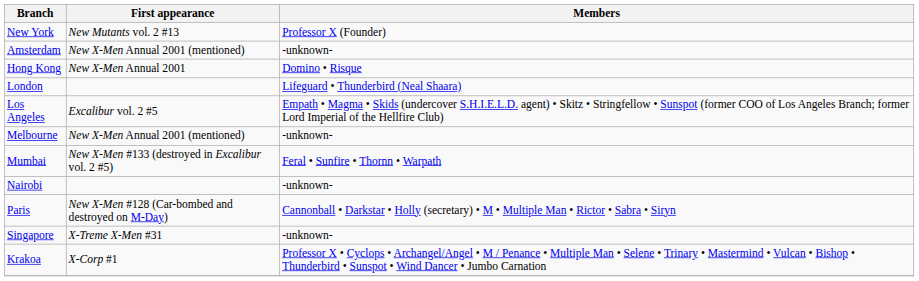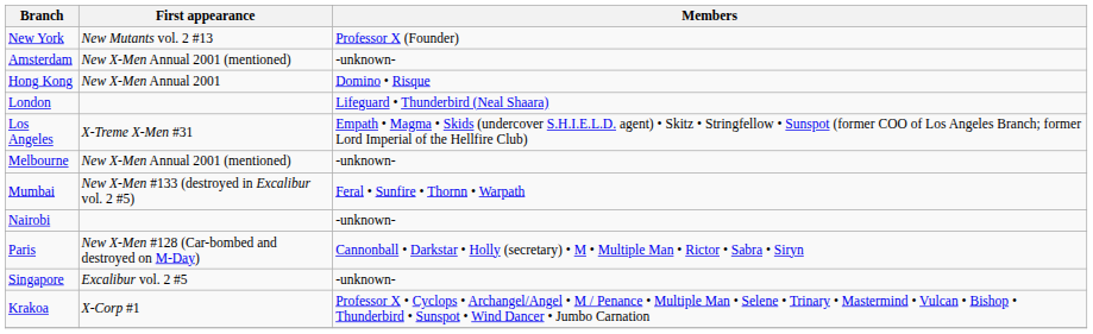 <table class="wikitable" width=100%>
 <tr>
 <th>Branch</th>
 <th>First appearance</th>
 <th>Members</th>
 </tr>
 <tr>
 <td><a href='#'>New York</a></td>
 <td><em>New Mutants</em> vol. 2 #13</td>
 <td><a href='#'>Professor X</a> (Founder)</td>
 </tr>
 <tr>
 <td><a href='#'>Amsterdam</a></td>
 <td><em>New X-Men</em> Annual 2001 (mentioned)</td>
 <td>-unknown-</td>
 </tr>
 <tr>
 <td><a href='#'>Hong Kong</a></td>
 <td><em>New X-Men</em> Annual 2001</td>
 <td><a href='#'>Domino</a> • <a href='#'>Risque</a></td>
 </tr>
 <tr>
 <td><a href='#'>London</a></td>
 <td></td>
 <td><a href='#'>Lifeguard</a> • <a href='#'>Thunderbird (Neal Shaara)</a></td>
 </tr>
 <tr>
 <td><a href='#'>Los Angeles</a></td>
-<td><em>Excalibur</em> vol. 2 #5</td>
+<td><em>X-Treme X-Men</em> #31</td>
 <td><a href='#'>Empath</a> • <a href='#'>Magma</a> • <a href='#'>Skids</a> (undercover <a href='#'>S.H.I.E.L.D.</a> agent) • Skitz • Stringfellow • <a href='#'>Sunspot</a> (former COO of Los Angeles Branch; former Lord Imperial of the Hellfire Club)</td>
 </tr>
 <tr>
 <td><a href='#'>Melbourne</a></td>
 <td><em>New X-Men</em> Annual 2001 (mentioned)</td>
 <td>-unknown-</td>
 </tr>
 <tr>
 <td><a href='#'>Mumbai</a></td>
 <td><em>New X-Men</em> #133 (destroyed in <em>Excalibur</em> vol. 2 #5)</td>
 <td><a href='#'>Feral</a> • <a href='#'>Sunfire</a> • <a href='#'>Thornn</a> • <a href='#'>Warpath</a></td>
 </tr>
 <tr>
 <td><a href='#'>Nairobi</a></td>
 <td></td>
 <td>-unknown-</td>
 </tr>
 <tr>
 <td><a href='#'>Paris</a></td>
 <td><em>New X-Men</em> #128 (Car-bombed and destroyed on <a href='#'>M-Day</a>)</td>
 <td><a href='#'>Cannonball</a> • <a href='#'>Darkstar</a> • <a href='#'>Holly</a> (secretary) • <a href='#'>M</a> • <a href='#'>Multiple Man</a> • <a href='#'>Rictor</a> • <a href='#'>Sabra</a> • <a href='#'>Siryn</a></td>
 </tr>
 <tr>
 <td><a href='#'>Singapore</a></td>
-<td><em>X-Treme X-Men</em> #31</td>
+<td><em>Excalibur</em> vol. 2 #5</td>
 <td>-unknown-</td>
 </tr>
 <tr>
 <td><a href='#'>Krakoa</a></td>
 <td><em>X-Corp</em> #1</td>
 <td><a href='#'>Professor X</a> • <a href='#'>Cyclops</a> • <a href='#'>Archangel/Angel</a> • <a href='#'>M / Penance</a> • <a href='#'>Multiple Man</a> • <a href='#'>Selene</a> • <a href='#'>Trinary</a> • <a href='#'>Mastermind</a> • <a href='#'>Vulcan</a> • <a href='#'>Bishop</a> • <a href='#'>Thunderbird</a> • <a href='#'>Sunspot</a> • <a href='#'>Wind Dancer</a> • Jumbo Carnation</td>
 </tr>
 <tr>
 </tr>
 </table>
